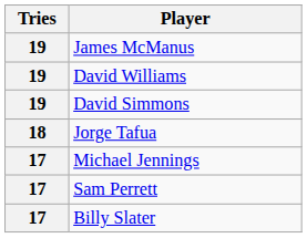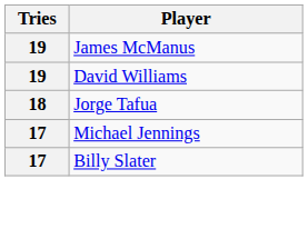 <table class="wikitable" style="text-align:left;">
 <tr>
 <th width=50>Tries</th>
 <th width=200>Player</th>
 </tr>
 <tr>
 <th>19</th>
 <td> <a href='#'>James McManus</a></td>
 </tr>
 <tr>
 <th>19</th>
 <td> <a href='#'>David Williams</a></td>
 </tr>
 <tr>
-<th>19</th>
-<td> <a href='#'>David Simmons</a></td>
-</tr>
-<tr>
 <th>18</th>
 <td> <a href='#'>Jorge Tafua</a></td>
 </tr>
 <tr>
 <th>17</th>
 <td> <a href='#'>Michael Jennings</a></td>
 </tr>
 <tr>
 <th>17</th>
-<td> <a href='#'>Sam Perrett</a></td>
-</tr>
-<tr>
-<th>17</th>
 <td> <a href='#'>Billy Slater</a></td>
 </tr>
 </table>
